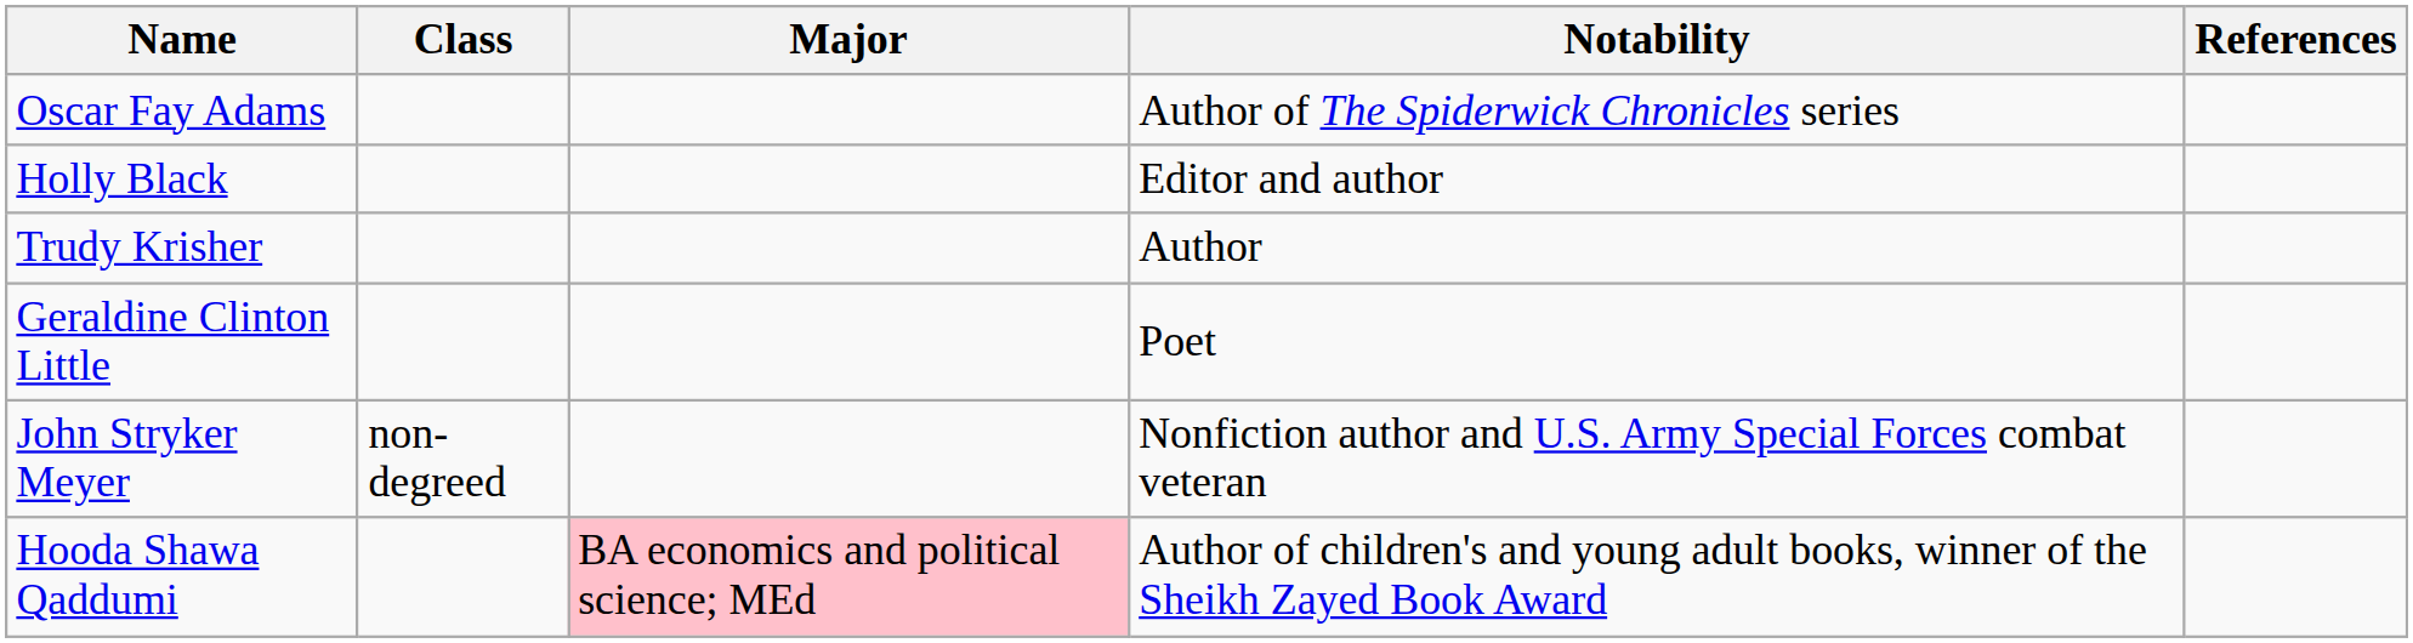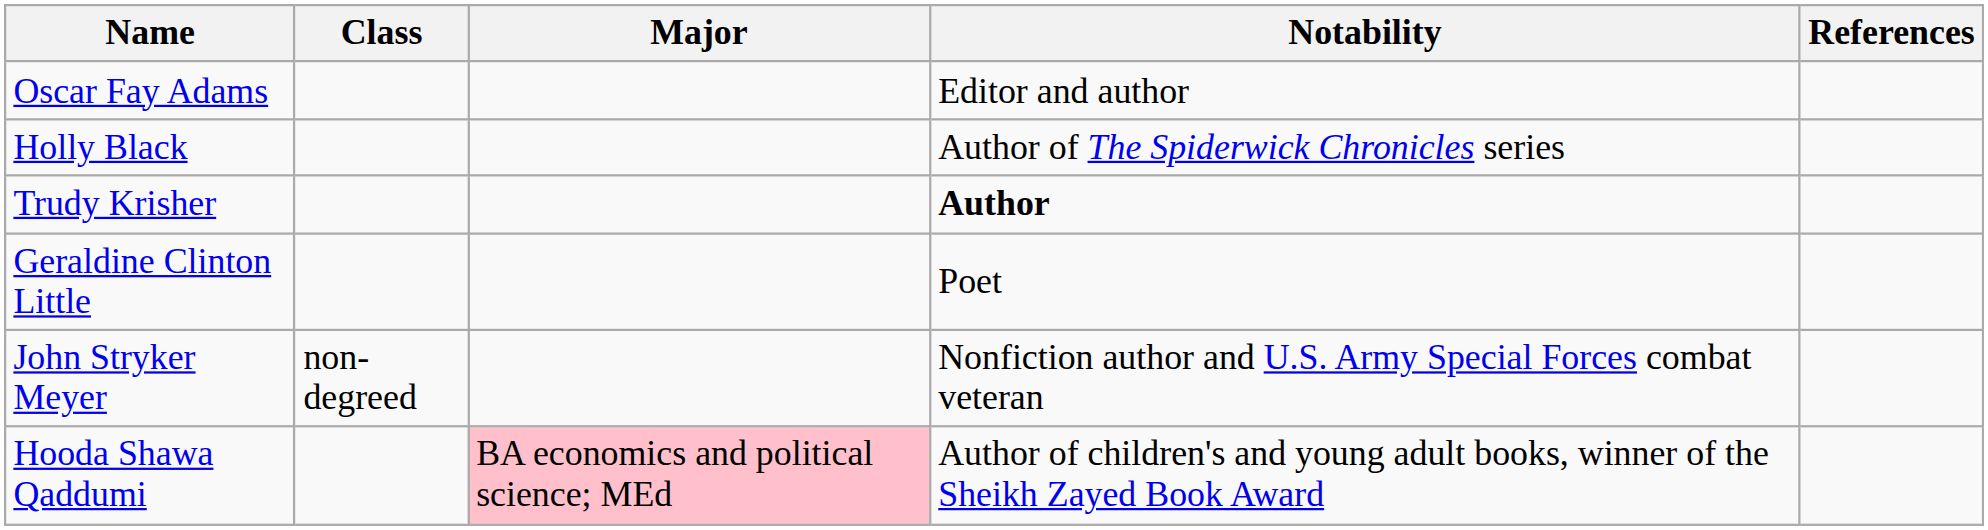 <table class="wikitable sortable" style="width:100%;">
 <tr>
 <th>Name</th>
 <th>Class</th>
 <th>Major</th>
 <th>Notability</th>
 <th>References</th>
 </tr>
 <tr>
 <td><a href='#'>Oscar Fay Adams</a></td>
 <td></td>
 <td></td>
-<td>Author of <em><a href='#'>The Spiderwick Chronicles</a></em> series</td>
+<td>Editor and author</td>
 <td></td>
 </tr>
 <tr>
 <td><a href='#'>Holly Black</a></td>
 <td></td>
 <td></td>
-<td>Editor and author</td>
+<td>Author of <em><a href='#'>The Spiderwick Chronicles</a></em> series</td>
 <td></td>
 </tr>
 <tr>
 <td><a href='#'>Trudy Krisher</a></td>
 <td></td>
 <td></td>
-<td>Author</td>
+<td><strong>Author</strong></td>
 <td></td>
 </tr>
 <tr>
 <td><a href='#'>Geraldine Clinton Little</a></td>
 <td></td>
 <td></td>
 <td>Poet</td>
 <td></td>
 </tr>
 <tr>
 <td><a href='#'>John Stryker Meyer</a></td>
 <td>non-degreed</td>
 <td></td>
 <td>Nonfiction author and <a href='#'>U.S. Army Special Forces</a> combat veteran</td>
 <td></td>
 </tr>
 <tr>
 <td><a href='#'>Hooda Shawa Qaddumi</a></td>
 <td></td>
 <td style="background: pink;">BA  economics and political science; MEd</td>
 <td>Author of children's and young adult books, winner of the <a href='#'>Sheikh Zayed Book Award</a></td>
 <td></td>
 </tr>
 </table>
